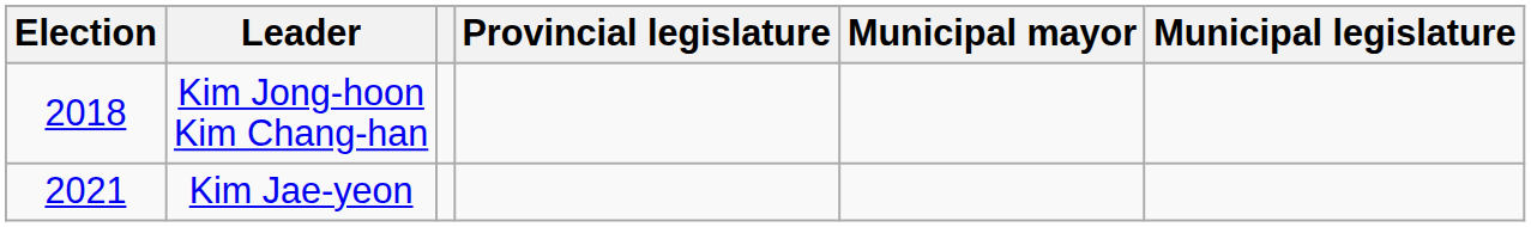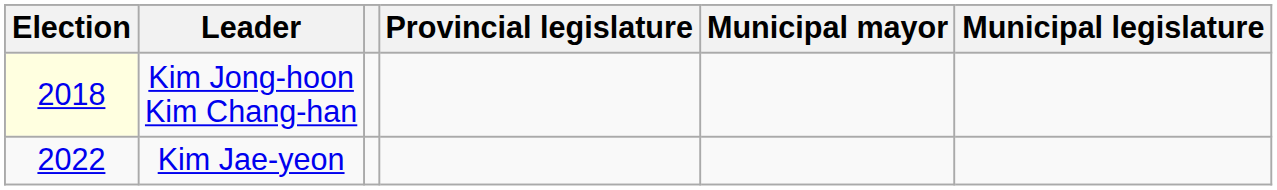 <table class="wikitable" style="text-align:center">
 <tr>
 <th>Election</th>
 <th>Leader</th>
 <th></th>
 <th>Provincial legislature</th>
 <th>Municipal mayor</th>
 <th>Municipal legislature</th>
 </tr>
 <tr>
-<td><a href='#'>2018</a></td>
+<td style="background: lightyellow;"><a href='#'>2018</a></td>
 <td><a href='#'>Kim Jong-hoon</a><br><a href='#'>Kim Chang-han</a></td>
 <td></td>
 <td></td>
 <td></td>
 <td></td>
 </tr>
 <tr>
-<td><a href='#'>2021</a></td>
+<td><a href='#'>2022</a></td>
 <td><a href='#'>Kim Jae-yeon</a></td>
 <td></td>
 <td></td>
 <td></td>
 <td></td>
 </tr>
 </table>
